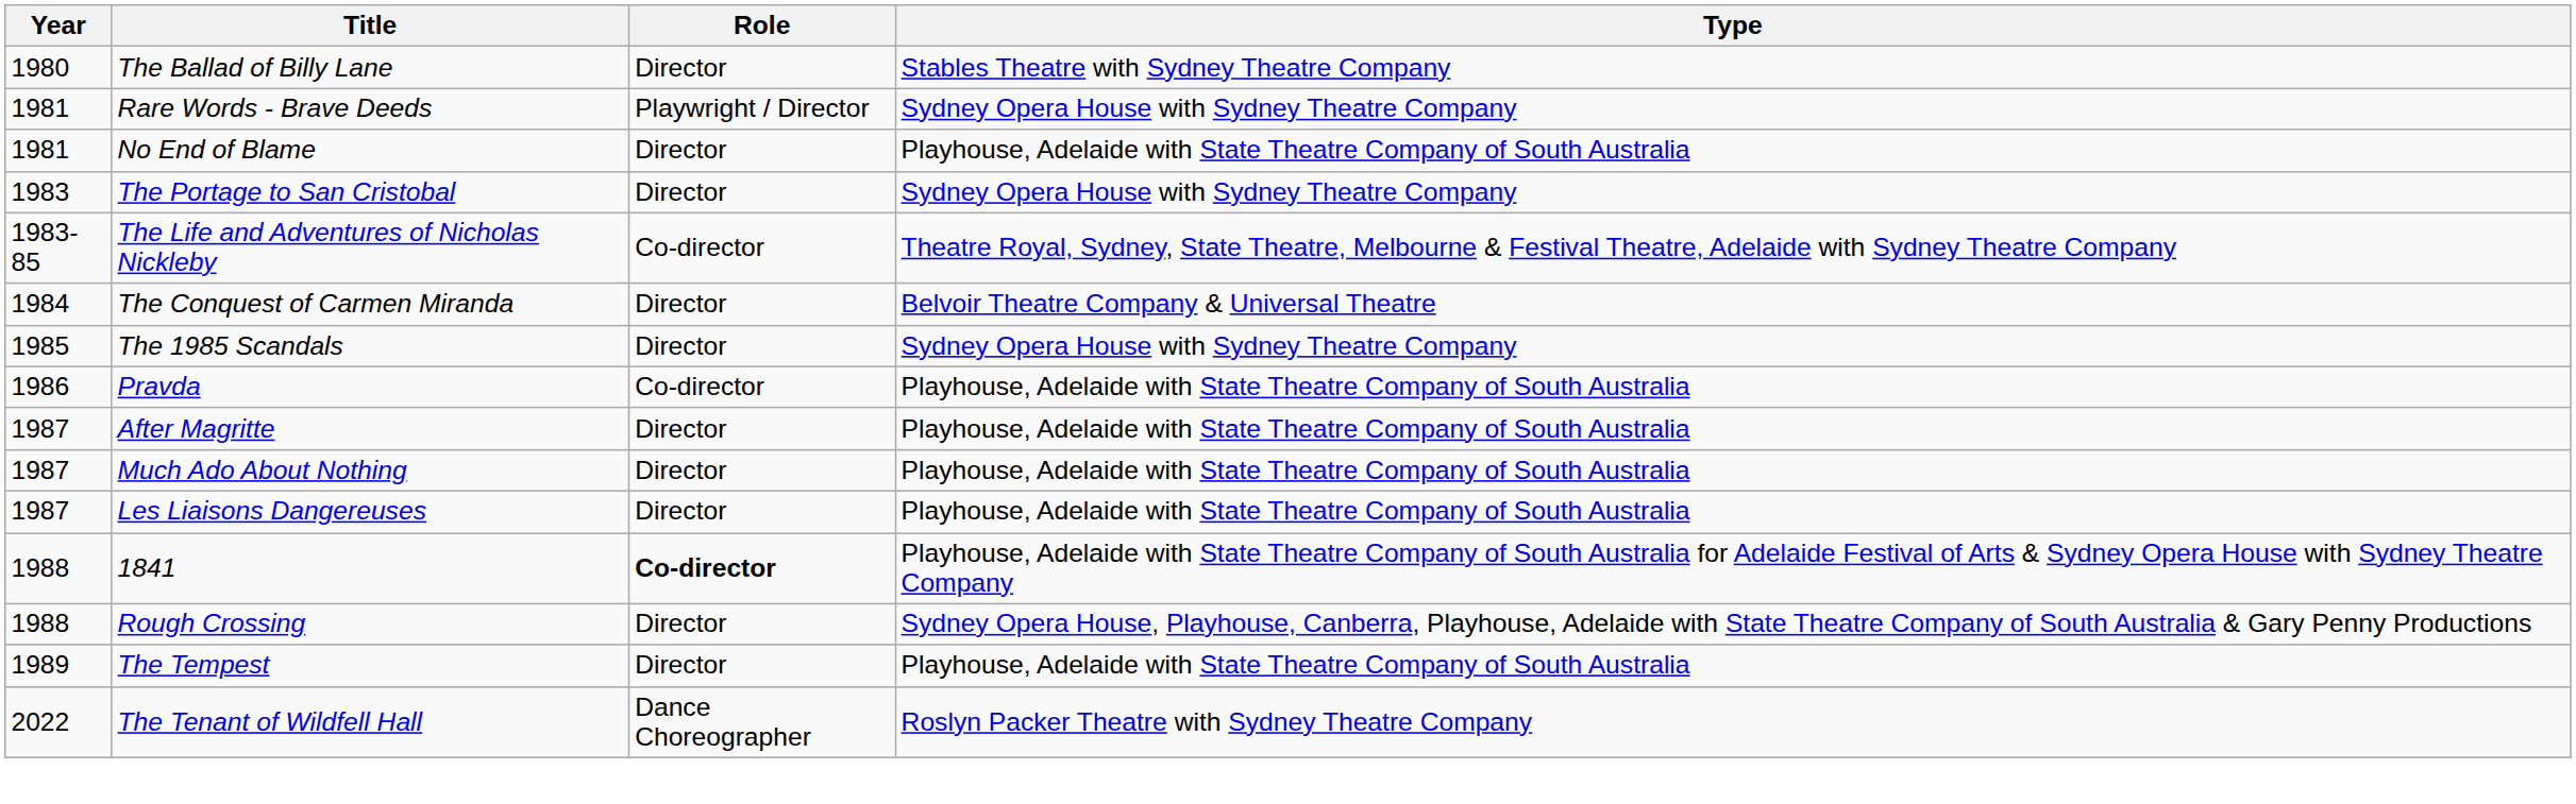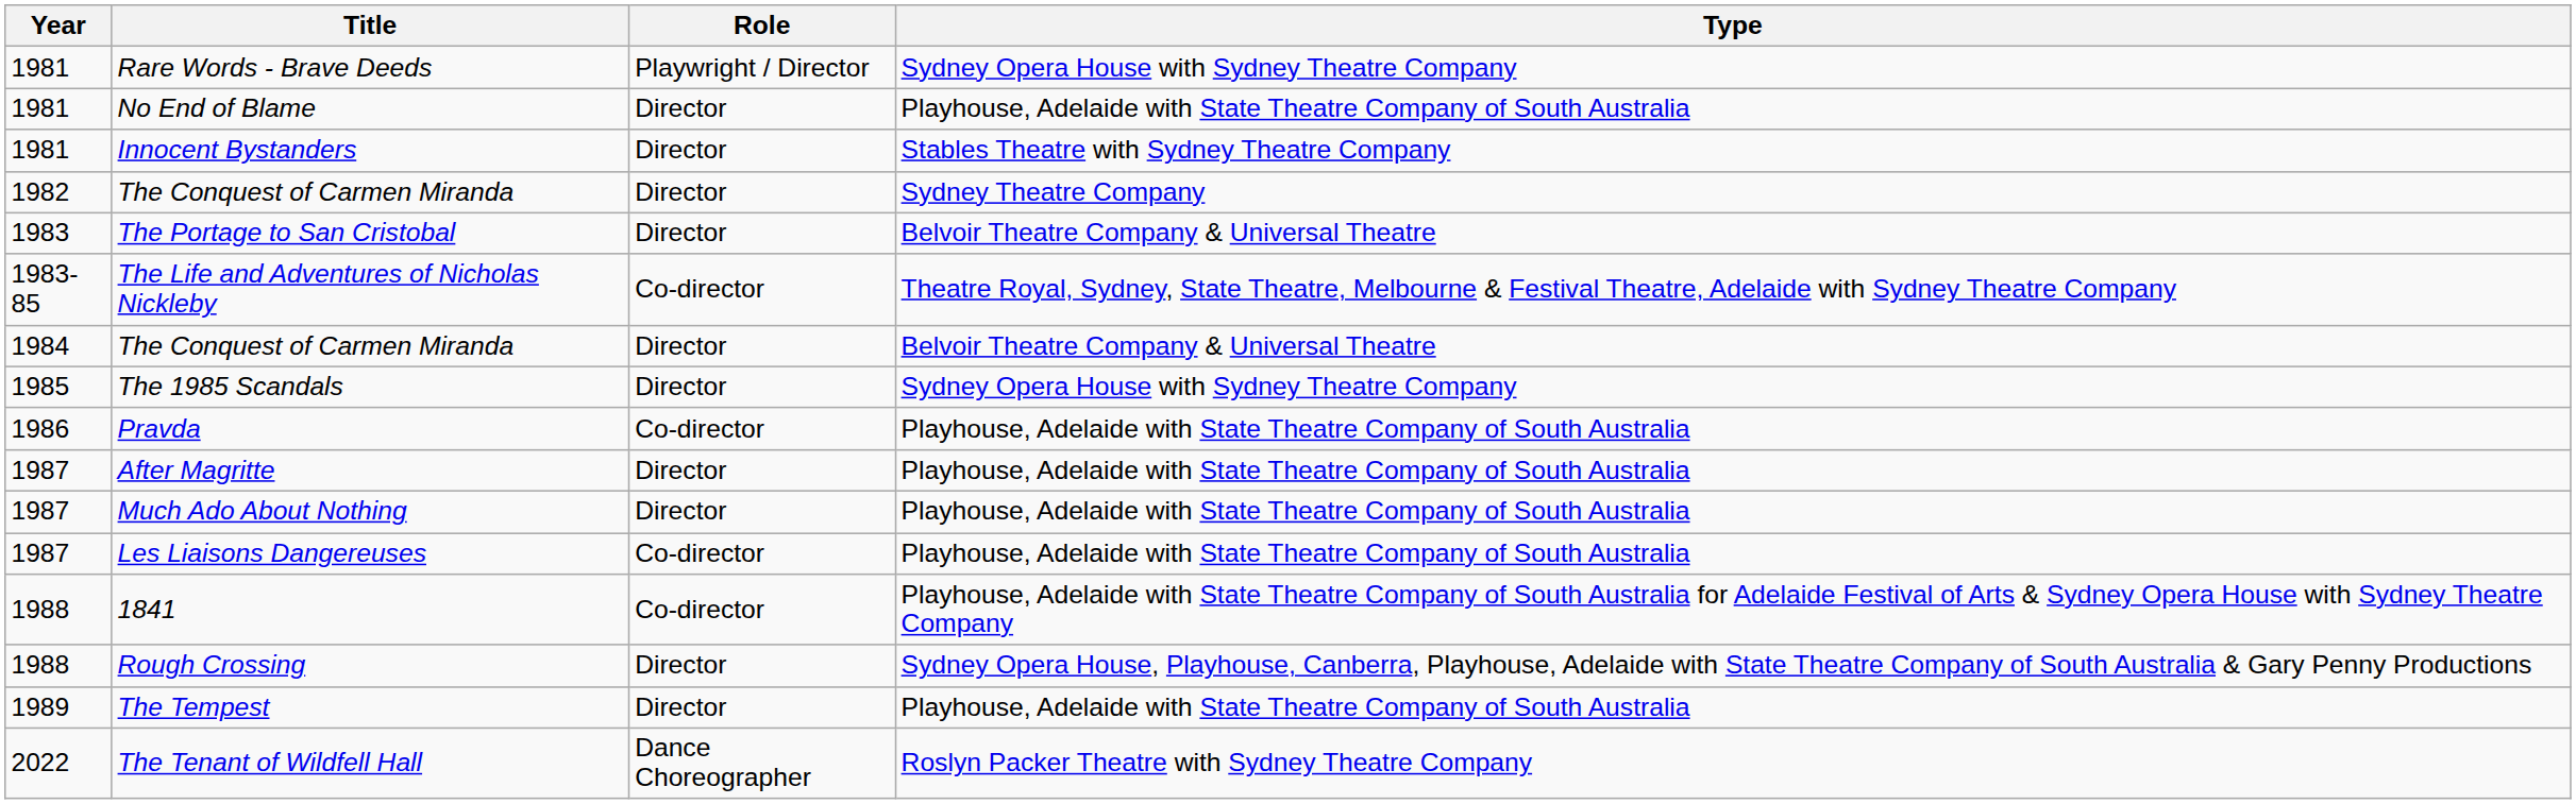 <table class="wikitable">
 <tr>
 <th>Year</th>
 <th>Title</th>
 <th>Role</th>
 <th>Type</th>
-</tr>
-<tr>
-<td>1980</td>
-<td><em>The Ballad of Billy Lane</em></td>
-<td>Director</td>
-<td><a href='#'>Stables Theatre</a> with <a href='#'>Sydney Theatre Company</a></td>
 </tr>
 <tr>
 <td>1981</td>
 <td><em>Rare Words - Brave Deeds</em></td>
 <td>Playwright / Director</td>
 <td><a href='#'>Sydney Opera House</a> with <a href='#'>Sydney Theatre Company</a></td>
 </tr>
 <tr>
 <td>1981</td>
 <td><em>No End of Blame</em></td>
 <td>Director</td>
 <td>Playhouse, Adelaide with <a href='#'>State Theatre Company of South Australia</a></td>
 </tr>
 <tr>
+<td>1981</td>
+<td><em><a href='#'>Innocent Bystanders</a></em></td>
+<td>Director</td>
+<td><a href='#'>Stables Theatre</a> with <a href='#'>Sydney Theatre Company</a></td>
+</tr>
+<tr>
+<td>1982</td>
+<td><em>The Conquest of Carmen Miranda</em></td>
+<td>Director</td>
+<td><a href='#'>Sydney Theatre Company</a></td>
+</tr>
+<tr>
 <td>1983</td>
 <td><em><a href='#'>The Portage to San Cristobal</a></em></td>
 <td>Director</td>
-<td><a href='#'>Sydney Opera House</a> with <a href='#'>Sydney Theatre Company</a></td>
+<td><a href='#'>Belvoir Theatre Company</a> & <a href='#'>Universal Theatre</a></td>
 </tr>
 <tr>
 <td>1983-85</td>
 <td><em><a href='#'>The Life and Adventures of Nicholas Nickleby</a></em></td>
 <td>Co-director</td>
 <td><a href='#'>Theatre Royal, Sydney</a>, <a href='#'>State Theatre, Melbourne</a> & <a href='#'>Festival Theatre, Adelaide</a> with <a href='#'>Sydney Theatre Company</a></td>
 </tr>
 <tr>
 <td>1984</td>
 <td><em>The Conquest of Carmen Miranda</em></td>
 <td>Director</td>
 <td><a href='#'>Belvoir Theatre Company</a> & <a href='#'>Universal Theatre</a></td>
 </tr>
 <tr>
 <td>1985</td>
 <td><em>The 1985 Scandals</em></td>
 <td>Director</td>
 <td><a href='#'>Sydney Opera House</a> with <a href='#'>Sydney Theatre Company</a></td>
 </tr>
 <tr>
 <td>1986</td>
 <td><em><a href='#'>Pravda</a></em></td>
 <td>Co-director</td>
 <td>Playhouse, Adelaide with <a href='#'>State Theatre Company of South Australia</a></td>
 </tr>
 <tr>
 <td>1987</td>
 <td><em><a href='#'>After Magritte</a></em></td>
 <td>Director</td>
 <td>Playhouse, Adelaide with <a href='#'>State Theatre Company of South Australia</a></td>
 </tr>
 <tr>
 <td>1987</td>
 <td><em><a href='#'>Much Ado About Nothing</a></em></td>
 <td>Director</td>
 <td>Playhouse, Adelaide with <a href='#'>State Theatre Company of South Australia</a></td>
 </tr>
 <tr>
 <td>1987</td>
 <td><em><a href='#'>Les Liaisons Dangereuses</a></em></td>
-<td>Director</td>
+<td>Co-director</td>
 <td>Playhouse, Adelaide with <a href='#'>State Theatre Company of South Australia</a></td>
 </tr>
 <tr>
 <td>1988</td>
 <td><em>1841</em></td>
-<td><strong>Co-director</strong></td>
+<td>Co-director</td>
 <td>Playhouse, Adelaide with <a href='#'>State Theatre Company of South Australia</a> for <a href='#'>Adelaide Festival of Arts</a> & <a href='#'>Sydney Opera House</a> with <a href='#'>Sydney Theatre Company</a></td>
 </tr>
 <tr>
 <td>1988</td>
 <td><em><a href='#'>Rough Crossing</a></em></td>
 <td>Director</td>
 <td><a href='#'>Sydney Opera House</a>, <a href='#'>Playhouse, Canberra</a>, Playhouse, Adelaide with <a href='#'>State Theatre Company of South Australia</a> & Gary Penny Productions</td>
 </tr>
 <tr>
 <td>1989</td>
 <td><em><a href='#'>The Tempest</a></em></td>
 <td>Director</td>
 <td>Playhouse, Adelaide with <a href='#'>State Theatre Company of South Australia</a></td>
 </tr>
 <tr>
 <td>2022</td>
 <td><em><a href='#'>The Tenant of Wildfell Hall</a></em></td>
 <td>Dance Choreographer</td>
 <td><a href='#'>Roslyn Packer Theatre</a> with <a href='#'>Sydney Theatre Company</a></td>
 </tr>
 </table>
